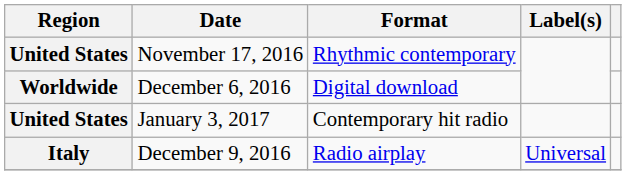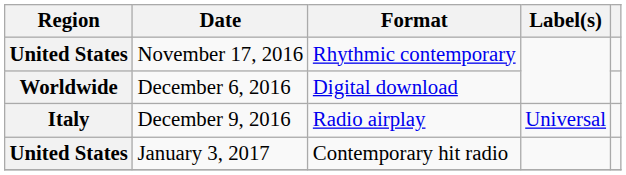 <table class="wikitable plainrowheaders">
 <tr>
 <th scope="col">Region</th>
 <th scope="col">Date</th>
 <th scope="col">Format</th>
 <th scope="col">Label(s)</th>
 <th scope="col"></th>
 </tr>
 <tr>
 <th scope="row">United States</th>
 <td>November 17, 2016</td>
 <td><a href='#'>Rhythmic contemporary</a></td>
 <td rowspan="2"></td>
 <td style="text-align:center;"></td>
 </tr>
 <tr>
 <th scope="row">Worldwide</th>
 <td>December 6, 2016</td>
 <td><a href='#'>Digital download</a></td>
 <td style="text-align:center;"></td>
 </tr>
 <tr>
+<th scope="row">Italy</th>
+<td>December 9, 2016</td>
+<td><a href='#'>Radio airplay</a></td>
+<td><a href='#'>Universal</a></td>
+<td style="text-align:center;"></td>
+</tr>
+<tr>
 <th scope="row">United States</th>
 <td>January 3, 2017</td>
 <td>Contemporary hit radio</td>
 <td></td>
 <td style="text-align:center"></td>
 </tr>
 <tr>
-<th scope="row">Italy</th>
-<td>December 9, 2016</td>
-<td><a href='#'>Radio airplay</a></td>
-<td><a href='#'>Universal</a></td>
-<td style="text-align:center;"></td>
-</tr>
-<tr>
 </tr>
 </table>
